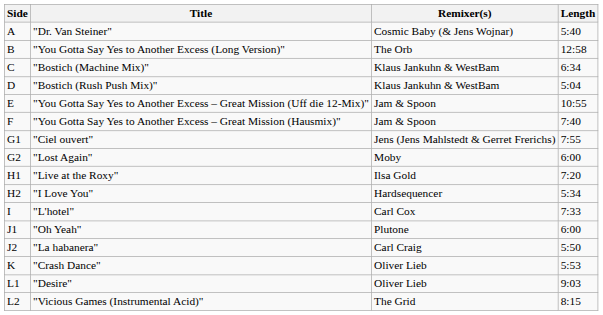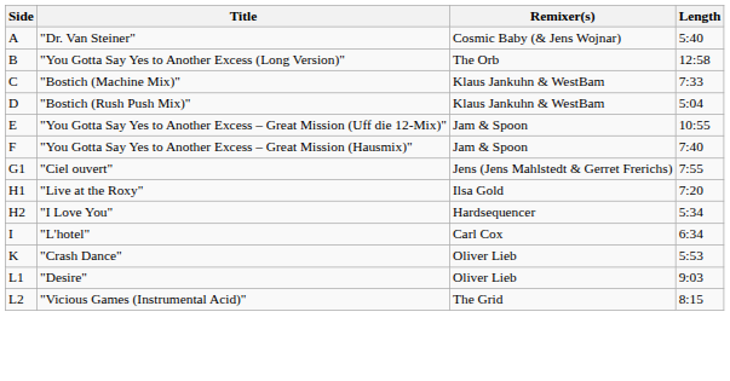 <table class="wikitable">
 <tr>
 <th>Side</th>
 <th>Title</th>
 <th>Remixer(s)</th>
 <th>Length</th>
 </tr>
 <tr>
 <td>A</td>
 <td>"Dr. Van Steiner"</td>
 <td>Cosmic Baby (& Jens Wojnar)</td>
 <td>5:40</td>
 </tr>
 <tr>
 <td>B</td>
 <td>"You Gotta Say Yes to Another Excess (Long Version)"</td>
 <td>The Orb</td>
 <td>12:58</td>
 </tr>
 <tr>
 <td>C</td>
 <td>"Bostich (Machine Mix)"</td>
 <td>Klaus Jankuhn & WestBam</td>
-<td>6:34</td>
+<td>7:33</td>
 </tr>
 <tr>
 <td>D</td>
 <td>"Bostich (Rush Push Mix)"</td>
 <td>Klaus Jankuhn & WestBam</td>
 <td>5:04</td>
 </tr>
 <tr>
 <td>E</td>
 <td>"You Gotta Say Yes to Another Excess – Great Mission (Uff die 12-Mix)"</td>
 <td>Jam & Spoon</td>
 <td>10:55</td>
 </tr>
 <tr>
 <td>F</td>
 <td>"You Gotta Say Yes to Another Excess – Great Mission (Hausmix)"</td>
 <td>Jam & Spoon</td>
 <td>7:40</td>
 </tr>
 <tr>
 <td>G1</td>
 <td>"Ciel ouvert"</td>
 <td>Jens (Jens Mahlstedt & Gerret Frerichs)</td>
 <td>7:55</td>
 </tr>
 <tr>
-<td>G2</td>
-<td>"Lost Again"</td>
-<td>Moby</td>
-<td>6:00</td>
-</tr>
-<tr>
 <td>H1</td>
 <td>"Live at the Roxy"</td>
 <td>Ilsa Gold</td>
 <td>7:20</td>
 </tr>
 <tr>
 <td>H2</td>
 <td>"I Love You"</td>
 <td>Hardsequencer</td>
 <td>5:34</td>
 </tr>
 <tr>
 <td>I</td>
 <td>"L'hotel"</td>
 <td>Carl Cox</td>
-<td>7:33</td>
-</tr>
-<tr>
-<td>J1</td>
-<td>"Oh Yeah"</td>
-<td>Plutone</td>
-<td>6:00</td>
-</tr>
-<tr>
-<td>J2</td>
-<td>"La habanera"</td>
-<td>Carl Craig</td>
-<td>5:50</td>
+<td>6:34</td>
 </tr>
 <tr>
 <td>K</td>
 <td>"Crash Dance"</td>
 <td>Oliver Lieb</td>
 <td>5:53</td>
 </tr>
 <tr>
 <td>L1</td>
 <td>"Desire"</td>
 <td>Oliver Lieb</td>
 <td>9:03</td>
 </tr>
 <tr>
 <td>L2</td>
 <td>"Vicious Games (Instrumental Acid)"</td>
 <td>The Grid</td>
 <td>8:15</td>
 </tr>
 </table>
